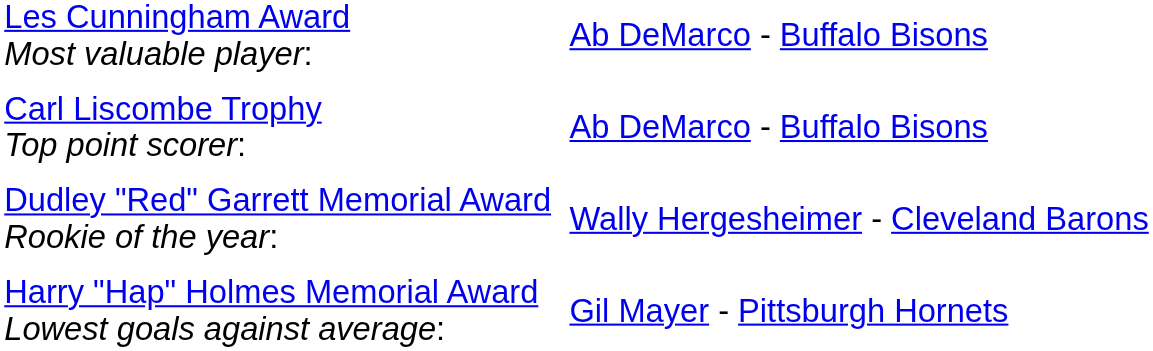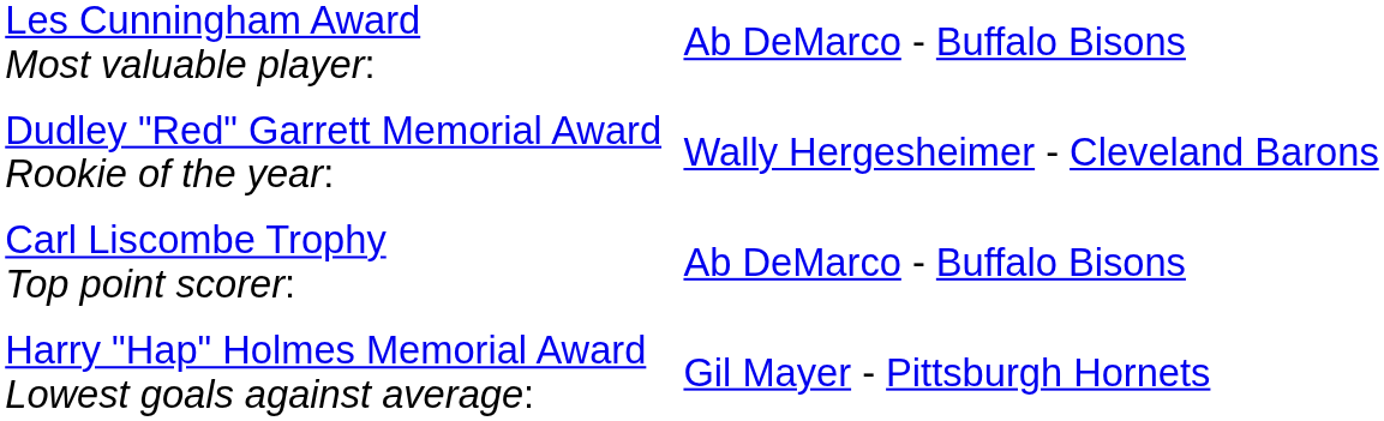 <table cellpadding="3" cellspacing="3">
 <tr>
 <td><a href='#'>Les Cunningham Award</a><br><em>Most valuable player</em>:</td>
-<td><a href='#'>Ab DeMarco</a> - <a href='#'>Buffalo Bisons</a></td>
-</tr>
-<tr>
-<td><a href='#'>Carl Liscombe Trophy</a><br><em>Top point scorer</em>:</td>
 <td><a href='#'>Ab DeMarco</a> - <a href='#'>Buffalo Bisons</a></td>
 </tr>
 <tr>
 <td><a href='#'>Dudley "Red" Garrett Memorial Award</a><br><em>Rookie of the year</em>:</td>
 <td><a href='#'>Wally Hergesheimer</a> - <a href='#'>Cleveland Barons</a></td>
 </tr>
 <tr>
+<td><a href='#'>Carl Liscombe Trophy</a><br><em>Top point scorer</em>:</td>
+<td><a href='#'>Ab DeMarco</a> - <a href='#'>Buffalo Bisons</a></td>
+</tr>
+<tr>
 <td><a href='#'>Harry "Hap" Holmes Memorial Award</a><br><em>Lowest goals against average</em>:</td>
 <td><a href='#'>Gil Mayer</a> - <a href='#'>Pittsburgh Hornets</a></td>
 </tr>
 </table>
